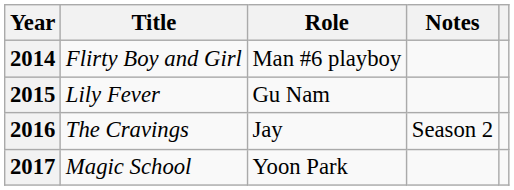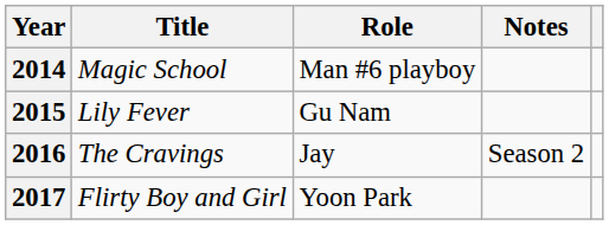 <table class="wikitable plainrowheaders sortable">
 <tr>
 <th scope="col">Year</th>
 <th scope="col">Title</th>
 <th scope="col">Role</th>
 <th scope="col" class="unsortable">Notes</th>
 <th scope="col" class="unsortable"></th>
 </tr>
 <tr>
 <th scope="row">2014</th>
-<td><em>Flirty Boy and Girl</em></td>
+<td><em>Magic School</em></td>
 <td>Man #6 playboy</td>
 <td></td>
 <td style="text-align:center"></td>
 </tr>
 <tr>
 <th scope="row">2015</th>
 <td><em>Lily Fever</em></td>
 <td>Gu Nam</td>
 <td></td>
 <td style="text-align:center"></td>
 </tr>
 <tr>
 <th scope="row">2016</th>
 <td><em>The Cravings</em></td>
 <td>Jay</td>
 <td>Season 2</td>
 <td style="text-align:center"></td>
 </tr>
 <tr>
 <th scope="row">2017</th>
-<td><em>Magic School</em></td>
+<td><em>Flirty Boy and Girl</em></td>
 <td>Yoon Park</td>
 <td></td>
 <td style="text-align:center"></td>
 </tr>
 </table>
